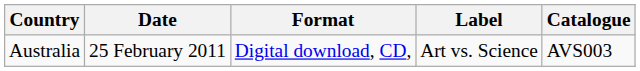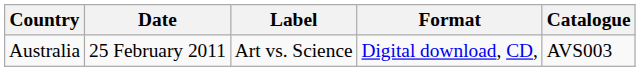 <table class="wikitable">
 <tr>
 <th>Country</th>
 <th>Date</th>
+<th>Label</th>
 <th>Format</th>
-<th>Label</th>
 <th>Catalogue</th>
 </tr>
 <tr>
 <td>Australia</td>
 <td>25 February 2011</td>
+<td>Art vs. Science</td>
 <td><a href='#'>Digital download</a>, <a href='#'>CD</a>,</td>
-<td>Art vs. Science</td>
 <td>AVS003</td>
 </tr>
 </table>
